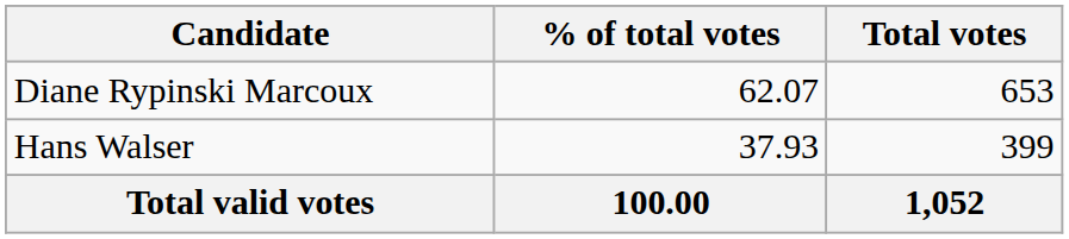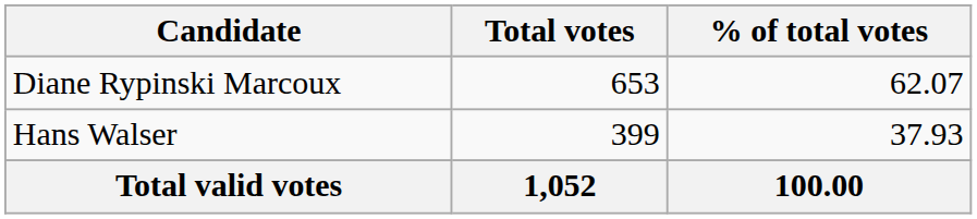 <table class="wikitable" width="475">
 <tr>
 <th align="left">Candidate</th>
+<th align="right">Total votes</th>
 <th align="right">% of total votes</th>
-<th align="right">Total votes</th>
 </tr>
 <tr>
 <td align="left">Diane Rypinski Marcoux</td>
+<td align="right">653</td>
 <td align="right">62.07</td>
-<td align="right">653</td>
 </tr>
 <tr>
 <td align="left">Hans Walser</td>
+<td align="right">399</td>
 <td align="right">37.93</td>
-<td align="right">399</td>
 </tr>
 <tr bgcolor="#EEEEEE">
 <th align="left">Total valid votes</th>
+<th align="right"><strong>1,052</strong></th>
 <th align="right"><strong>100.00</strong></th>
-<th align="right"><strong>1,052</strong></th>
 </tr>
 </table>
